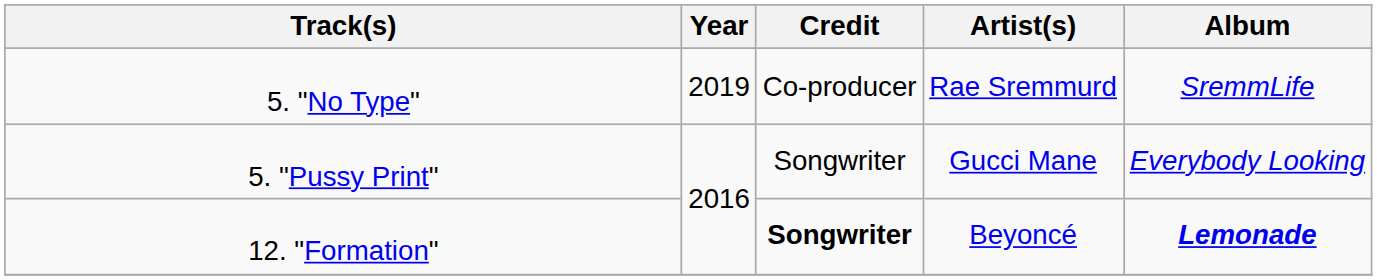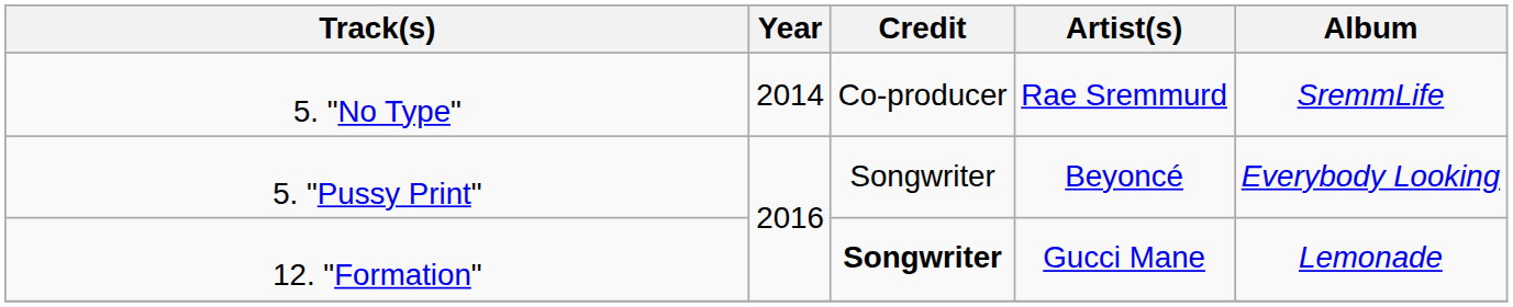 <table class="wikitable plainrowheaders" style="text-align:center;">
 <tr>
 <th scope="col" style="width:24em;">Track(s)</th>
 <th scope="col" style="width:1em;">Year</th>
 <th scope="col">Credit</th>
 <th scope="col">Artist(s)</th>
 <th scope="col">Album</th>
 </tr>
 <tr>
 <td><br>5. "<a href='#'>No Type</a>"</td>
-<td>2019</td>
+<td>2014</td>
 <td>Co-producer </td>
 <td><a href='#'>Rae Sremmurd</a></td>
 <td><em><a href='#'>SremmLife</a></em></td>
 </tr>
 <tr>
 <td><br>5. "<a href='#'>Pussy Print</a>"<br></td>
 <td rowspan="2">2016</td>
 <td>Songwriter</td>
-<td><a href='#'>Gucci Mane</a></td>
+<td><a href='#'>Beyoncé</a></td>
 <td><em><a href='#'>Everybody Looking</a></em></td>
 </tr>
 <tr>
 <td><br>12. "<a href='#'>Formation</a>"</td>
 <td><strong>Songwriter</strong></td>
-<td><a href='#'>Beyoncé</a></td>
-<td><strong><em><a href='#'>Lemonade</a></em></strong></td>
+<td><a href='#'>Gucci Mane</a></td>
+<td><em><a href='#'>Lemonade</a></em></td>
 </tr>
 <tr>
 </tr>
 </table>
